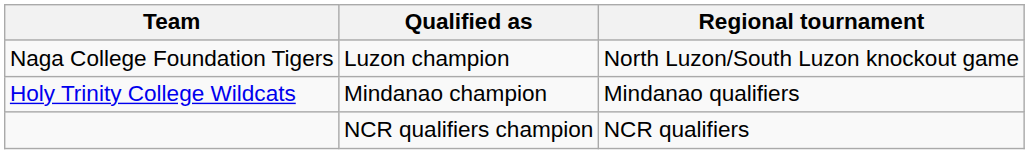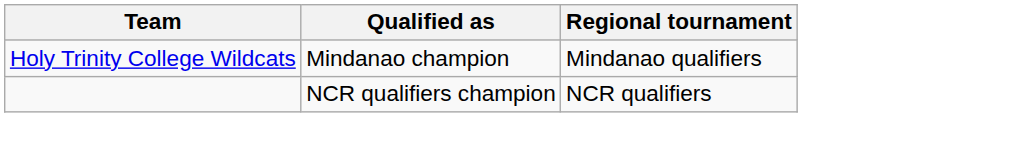 <table class=wikitable>
 <tr>
 <th>Team</th>
 <th>Qualified as</th>
 <th>Regional tournament</th>
-</tr>
-<tr>
-<td> Naga College Foundation Tigers</td>
-<td>Luzon champion</td>
-<td>North Luzon/South Luzon knockout game<br></td>
 </tr>
 <tr>
 <td> <a href='#'>Holy Trinity College Wildcats</a></td>
 <td>Mindanao champion</td>
 <td>Mindanao qualifiers<br></td>
 </tr>
 <tr>
 <td></td>
 <td>NCR qualifiers champion</td>
 <td>NCR qualifiers<br></td>
 </tr>
 </table>
